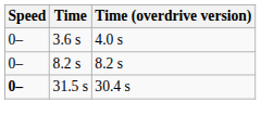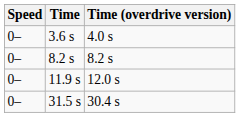 <table class="wikitable defaultcenter col1left">
 <tr>
 <th>Speed</th>
 <th>Time</th>
 <th>Time (overdrive version)</th>
 </tr>
 <tr>
 <td>0–</td>
 <td>3.6 s</td>
 <td>4.0 s</td>
 </tr>
 <tr>
 <td>0–</td>
 <td>8.2 s</td>
 <td>8.2 s</td>
 </tr>
 <tr>
-<td><strong>0–</strong></td>
+<td>0–</td>
+<td>11.9 s</td>
+<td>12.0 s</td>
+</tr>
+<tr>
+<td>0–</td>
 <td>31.5 s</td>
 <td>30.4 s</td>
 </tr>
 </table>
